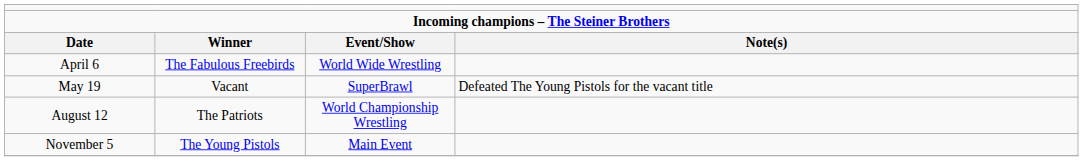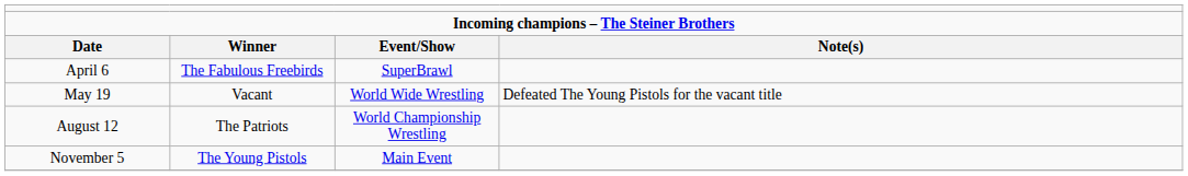 <table class="wikitable" style="text-align:center; width:100%;">
 <tr>
 <td colspan="5"></td>
 </tr>
 <tr>
 <td colspan="5"><strong>Incoming champions – <a href='#'>The Steiner Brothers</a> </strong></td>
 </tr>
 <tr>
 <th width=14%>Date</th>
 <th width=14%>Winner</th>
 <th width=14%>Event/Show</th>
 <th width=58%>Note(s)</th>
 </tr>
 <tr>
 <td>April 6</td>
 <td><a href='#'>The Fabulous Freebirds</a><br></td>
-<td><a href='#'>World Wide Wrestling</a></td>
+<td><a href='#'>SuperBrawl</a></td>
 <td align=left></td>
 </tr>
 <tr>
 <td>May 19</td>
 <td>Vacant</td>
-<td><a href='#'>SuperBrawl</a></td>
+<td><a href='#'>World Wide Wrestling</a></td>
 <td align=left>Defeated The Young Pistols for the vacant title</td>
 </tr>
 <tr>
 <td>August 12</td>
 <td>The Patriots<br></td>
 <td><a href='#'>World Championship Wrestling</a></td>
 <td align=left></td>
 </tr>
 <tr>
 <td>November 5</td>
 <td><a href='#'>The Young Pistols</a><br></td>
 <td><a href='#'>Main Event</a></td>
 <td align=left></td>
 </tr>
 <tr>
 </tr>
 </table>
